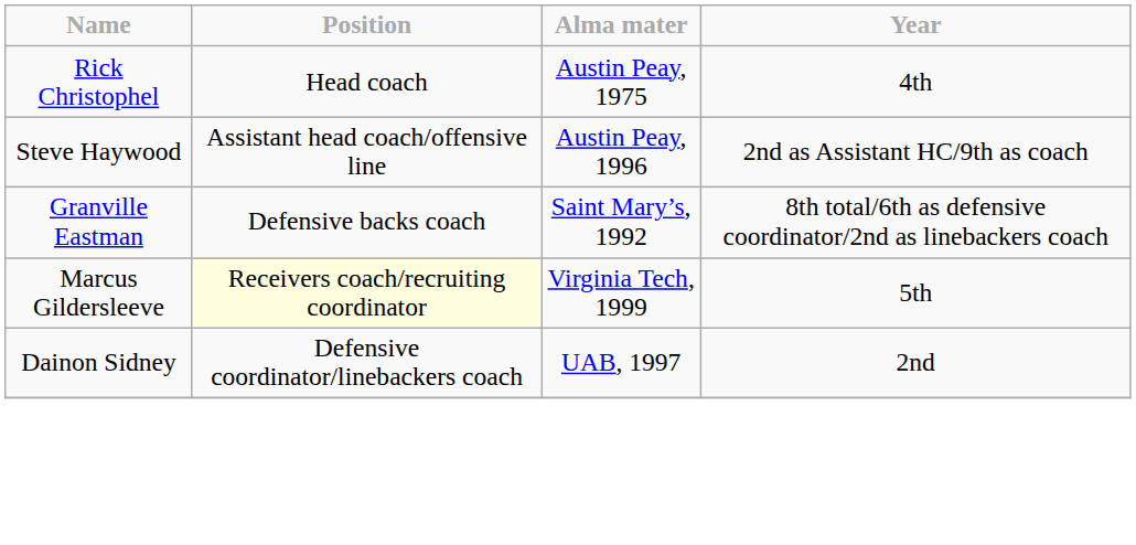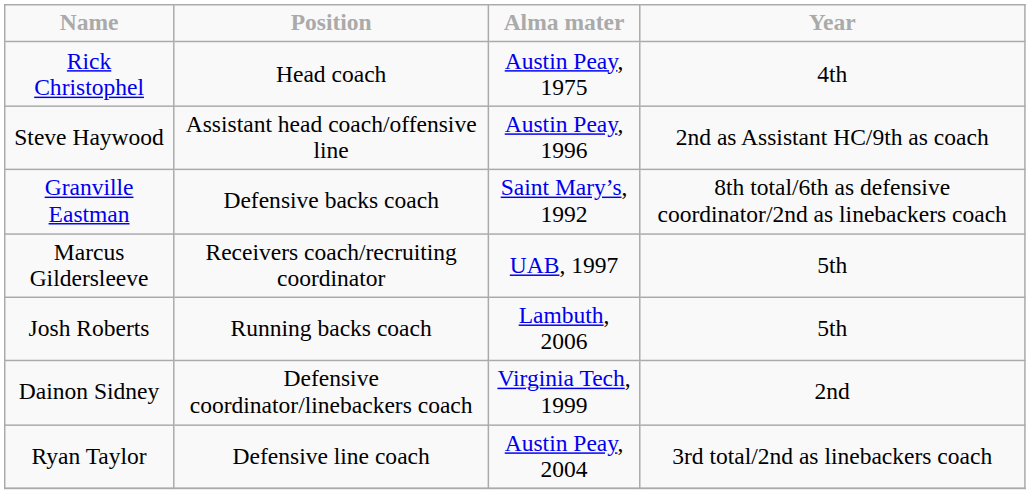 <table class="wikitable" width="55%">
 <tr>
 <th style="background:#F9F9F9; color:#AAAAAA;">Name</th>
 <th style="background:#F9F9F9; color:#AAAAAA;">Position</th>
 <th style="background:#F9F9F9; color:#AAAAAA;">Alma mater</th>
 <th style="background:#F9F9F9; color:#AAAAAA;">Year</th>
 </tr>
 <tr align="center">
 <td><a href='#'>Rick Christophel</a></td>
 <td>Head coach</td>
 <td><a href='#'>Austin Peay</a>, 1975</td>
 <td>4th</td>
 </tr>
 <tr align="center">
 <td>Steve Haywood</td>
 <td>Assistant head coach/offensive line</td>
 <td><a href='#'>Austin Peay</a>, 1996</td>
 <td>2nd as Assistant HC/9th as coach</td>
 </tr>
 <tr align="center">
 <td><a href='#'>Granville Eastman</a></td>
 <td>Defensive backs coach</td>
 <td><a href='#'>Saint Mary’s</a>, 1992</td>
 <td>8th total/6th as defensive coordinator/2nd as linebackers coach</td>
 </tr>
 <tr align="center">
 <td>Marcus Gildersleeve</td>
-<td style="background: lightyellow;">Receivers coach/recruiting coordinator</td>
-<td><a href='#'>Virginia Tech</a>, 1999</td>
+<td>Receivers coach/recruiting coordinator</td>
+<td><a href='#'>UAB</a>, 1997</td>
+<td>5th</td>
+</tr>
+<tr align="center">
+<td>Josh Roberts</td>
+<td>Running backs coach</td>
+<td><a href='#'>Lambuth</a>, 2006</td>
 <td>5th</td>
 </tr>
 <tr align="center">
 <td>Dainon Sidney</td>
 <td>Defensive coordinator/linebackers coach</td>
-<td><a href='#'>UAB</a>, 1997</td>
+<td><a href='#'>Virginia Tech</a>, 1999</td>
 <td>2nd</td>
+</tr>
+<tr align="center">
+<td>Ryan Taylor</td>
+<td>Defensive line coach</td>
+<td><a href='#'>Austin Peay</a>, 2004</td>
+<td>3rd total/2nd as linebackers coach</td>
 </tr>
 <tr align="center">
 </tr>
 </table>
